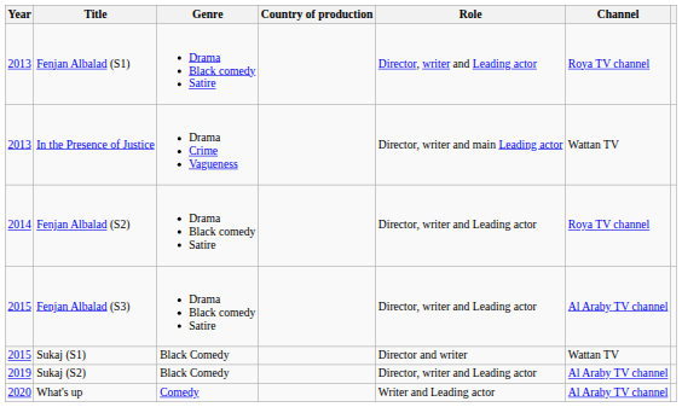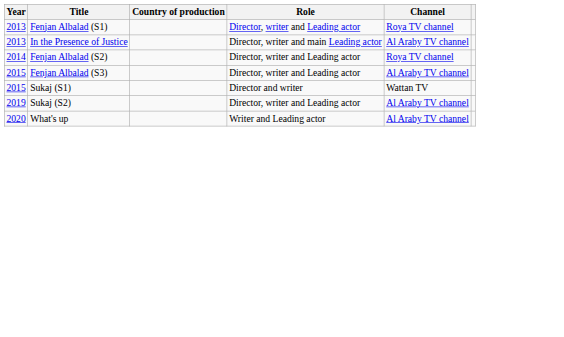 <table class="wikitable">
 <tr>
 <th>Year</th>
 <th>Title</th>
-<th>Genre</th>
 <th>Country of production</th>
 <th>Role</th>
 <th>Channel</th>
 <th></th>
 </tr>
 <tr>
 <td><a href='#'>2013</a></td>
 <td><a href='#'>Fenjan Albalad</a> (S1)</td>
-<td><br><ul><li><a href='#'>Drama</a></li><li><a href='#'>Black comedy</a></li><li><a href='#'>Satire</a></li></ul></td>
 <td></td>
 <td><a href='#'>Director</a>, <a href='#'>writer</a> and <a href='#'>Leading actor</a></td>
 <td><a href='#'>Roya TV channel</a></td>
 <td></td>
 </tr>
 <tr>
 <td><a href='#'>2013</a></td>
 <td><a href='#'>In the Presence of Justice</a></td>
-<td><br><ul><li>Drama</li><li><a href='#'>Crime</a></li><li><a href='#'>Vagueness</a></li></ul></td>
 <td></td>
 <td>Director, writer and main <a href='#'>Leading actor</a></td>
-<td>Wattan TV</td>
+<td><a href='#'>Al Araby TV channel</a></td>
 <td></td>
 </tr>
 <tr>
 <td><a href='#'>2014</a></td>
 <td><a href='#'>Fenjan Albalad</a> (S2)</td>
-<td><br><ul><li>Drama</li><li>Black comedy</li><li>Satire</li></ul></td>
 <td></td>
 <td>Director, writer and Leading actor</td>
 <td><a href='#'>Roya TV channel</a></td>
 <td></td>
 </tr>
 <tr>
 <td><a href='#'>2015</a></td>
 <td><a href='#'>Fenjan Albalad</a> (S3)</td>
-<td><br><ul><li>Drama</li><li>Black comedy</li><li>Satire</li></ul></td>
 <td></td>
 <td>Director, writer and Leading actor</td>
 <td><a href='#'>Al Araby TV channel</a></td>
 <td></td>
 </tr>
 <tr>
 <td><a href='#'>2015</a></td>
 <td>Sukaj (S1)</td>
-<td>Black Comedy</td>
 <td></td>
 <td>Director and writer</td>
 <td>Wattan TV</td>
 <td></td>
 </tr>
 <tr>
 <td><a href='#'>2019</a></td>
 <td>Sukaj (S2)</td>
-<td>Black Comedy</td>
 <td></td>
 <td>Director, writer and Leading actor</td>
 <td><a href='#'>Al Araby TV channel</a></td>
 <td></td>
 </tr>
 <tr>
 <td><a href='#'>2020</a></td>
 <td>What's up</td>
-<td><a href='#'>Comedy</a></td>
 <td></td>
 <td>Writer and Leading actor</td>
 <td><a href='#'>Al Araby TV channel</a></td>
 <td></td>
 </tr>
 </table>
